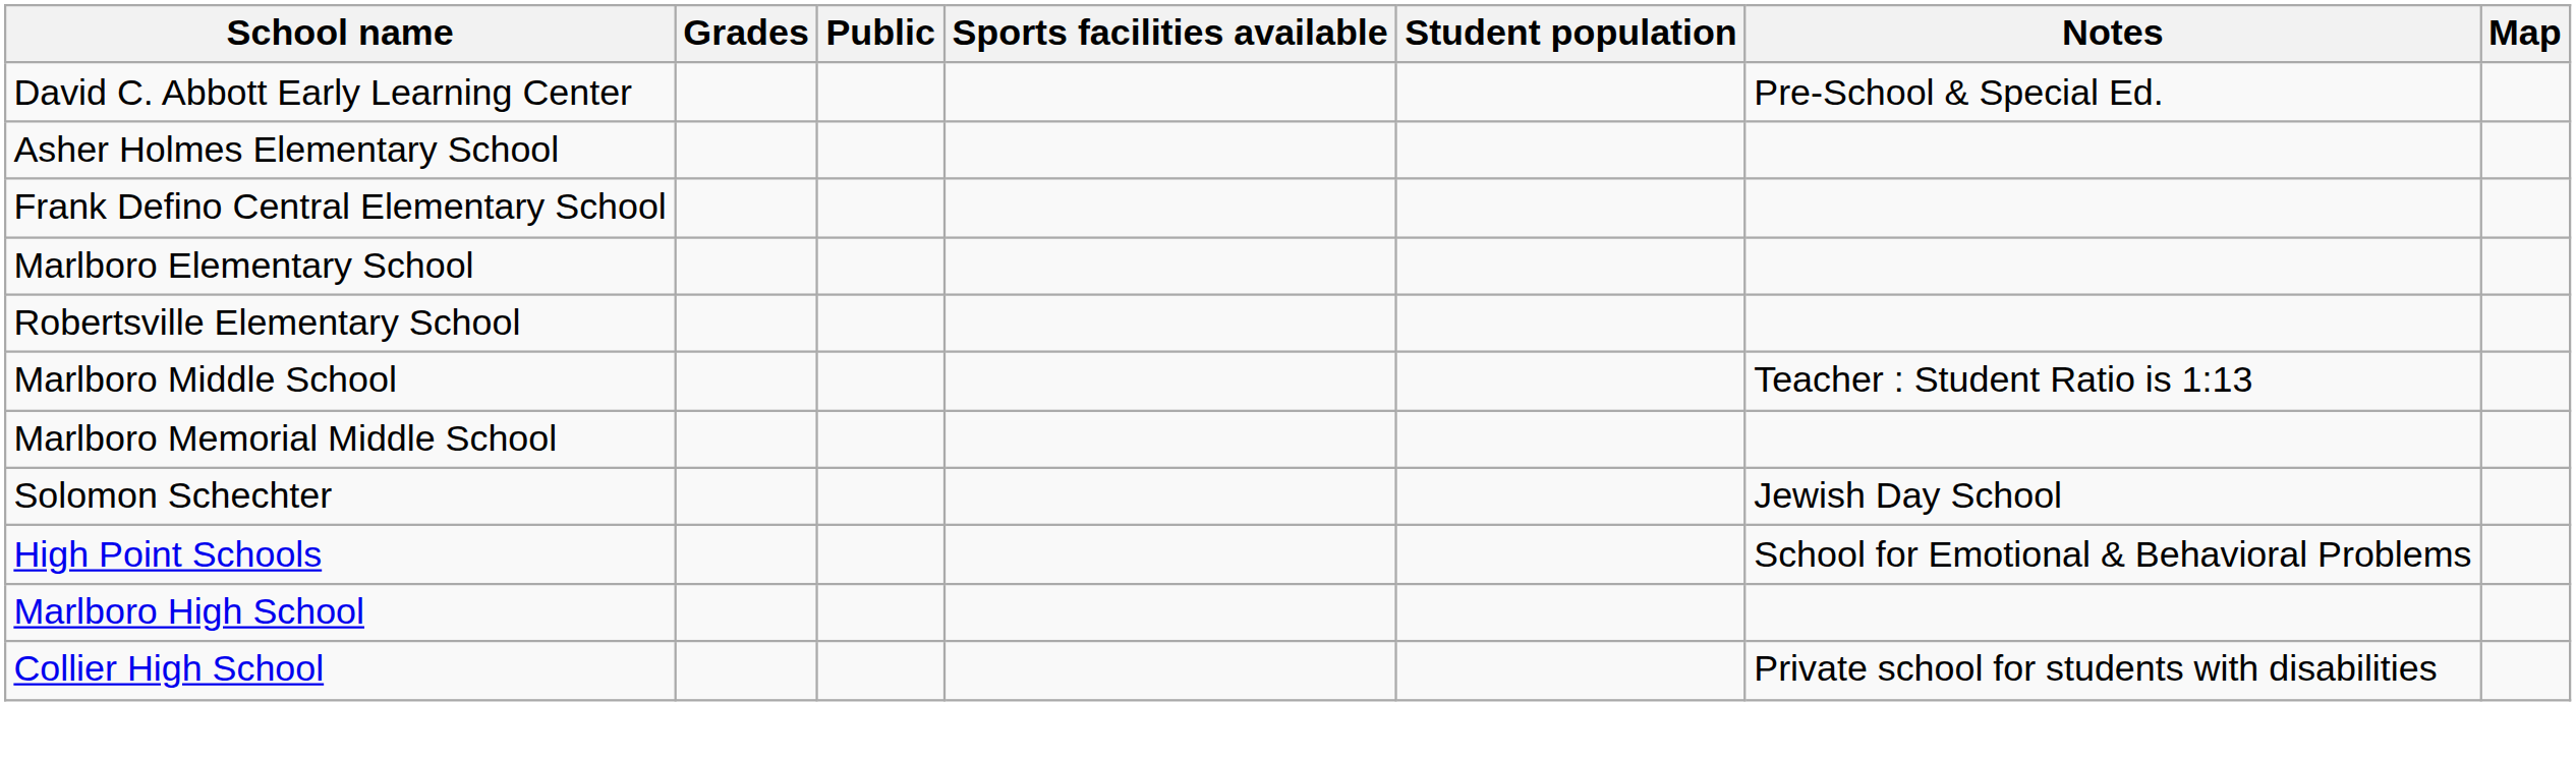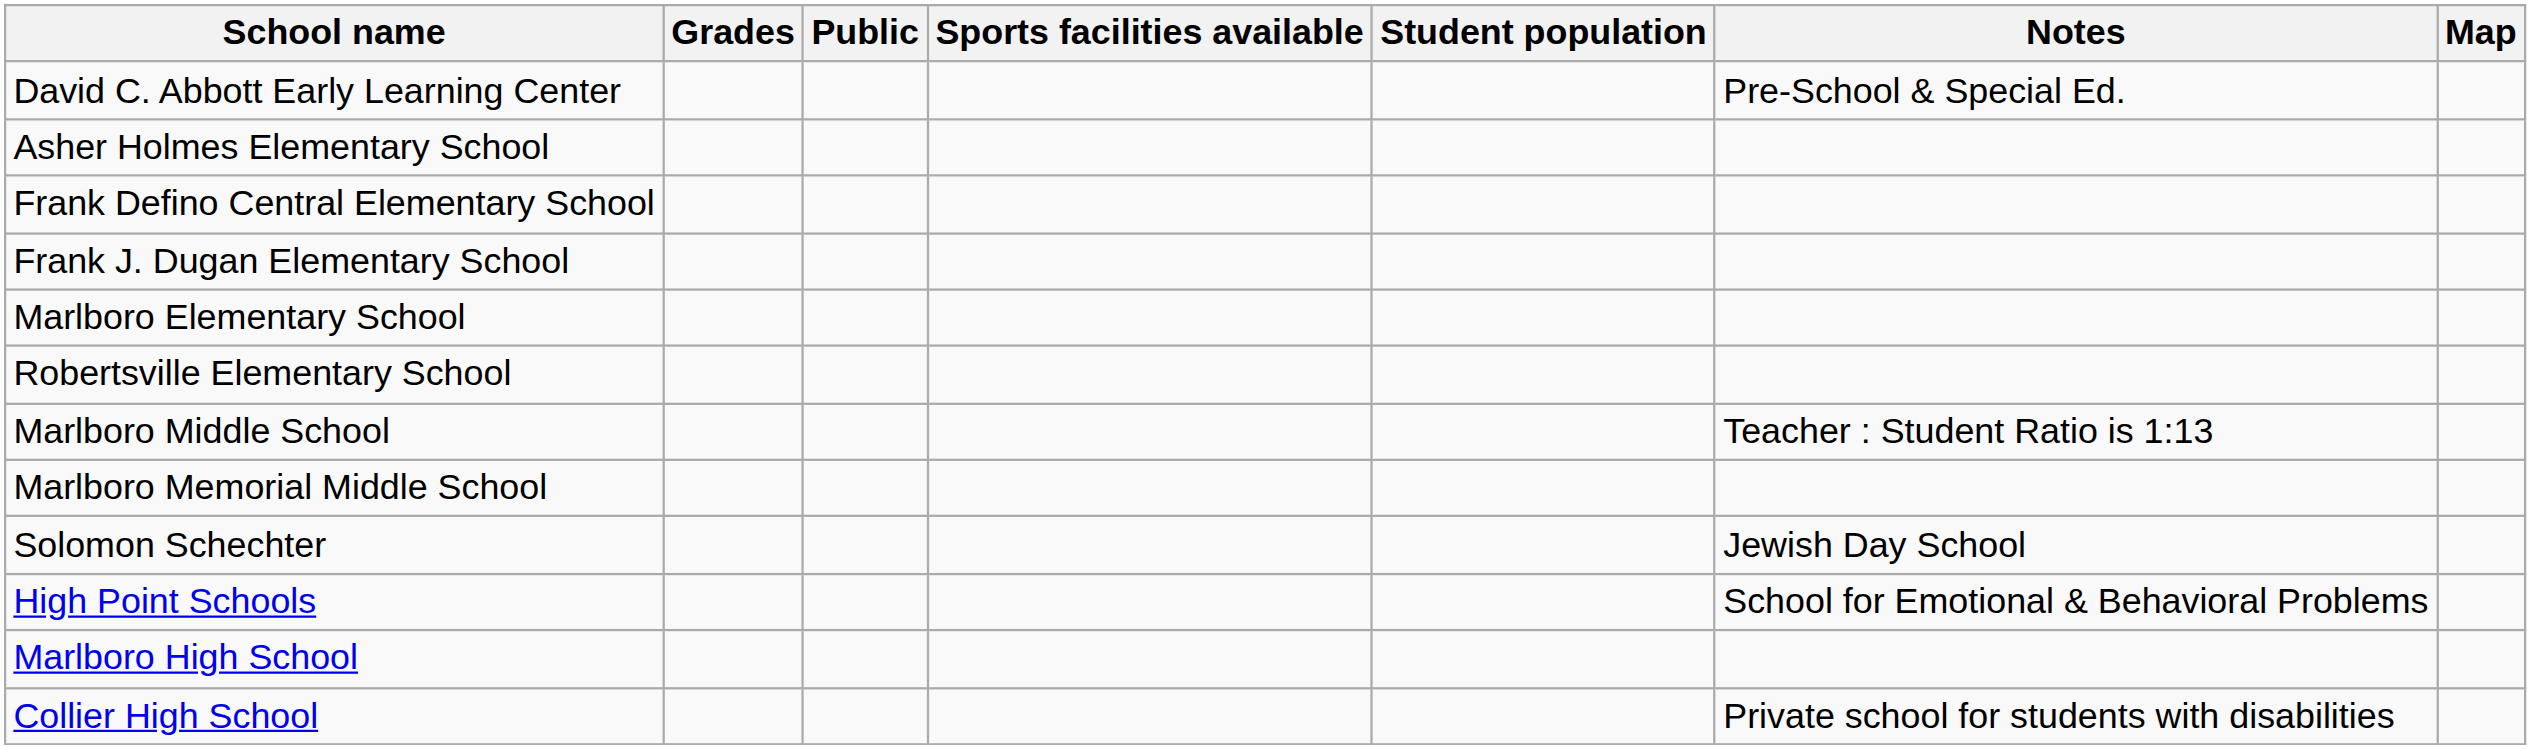 <table class="wikitable sortable">
 <tr>
 <th>School name</th>
 <th>Grades</th>
 <th>Public</th>
 <th>Sports facilities available</th>
 <th>Student population</th>
 <th>Notes</th>
 <th>Map</th>
 </tr>
 <tr>
 <td>David C. Abbott Early Learning Center</td>
 <td></td>
 <td></td>
 <td></td>
 <td></td>
 <td>Pre-School & Special Ed.</td>
 <td></td>
 </tr>
 <tr>
 <td>Asher Holmes Elementary School</td>
 <td></td>
 <td></td>
 <td></td>
 <td></td>
 <td></td>
 <td></td>
 </tr>
 <tr>
 <td>Frank Defino Central Elementary School</td>
+<td></td>
+<td></td>
+<td></td>
+<td></td>
+<td></td>
+<td></td>
+</tr>
+<tr>
+<td>Frank J. Dugan Elementary School</td>
 <td></td>
 <td></td>
 <td></td>
 <td></td>
 <td></td>
 <td></td>
 </tr>
 <tr>
 <td>Marlboro Elementary School</td>
 <td></td>
 <td></td>
 <td></td>
 <td></td>
 <td></td>
 <td></td>
 </tr>
 <tr>
 <td>Robertsville Elementary School</td>
 <td></td>
 <td></td>
 <td></td>
 <td></td>
 <td></td>
 <td></td>
 </tr>
 <tr>
 <td>Marlboro Middle School</td>
 <td></td>
 <td></td>
 <td></td>
 <td></td>
 <td>Teacher : Student Ratio is 1:13</td>
 <td></td>
 </tr>
 <tr>
 <td>Marlboro Memorial Middle School</td>
 <td></td>
 <td></td>
 <td></td>
 <td></td>
 <td></td>
 <td></td>
 </tr>
 <tr>
 <td>Solomon Schechter</td>
 <td></td>
 <td></td>
 <td></td>
 <td></td>
 <td>Jewish Day School</td>
 <td></td>
 </tr>
 <tr>
 <td><a href='#'>High Point Schools</a></td>
 <td></td>
 <td></td>
 <td></td>
 <td></td>
 <td>School for Emotional & Behavioral Problems</td>
 <td></td>
 </tr>
 <tr>
 <td><a href='#'>Marlboro High School</a></td>
 <td></td>
 <td></td>
 <td></td>
 <td></td>
 <td></td>
 <td></td>
 </tr>
 <tr>
 <td><a href='#'>Collier High School</a></td>
 <td></td>
 <td></td>
 <td></td>
 <td></td>
 <td>Private school for students with disabilities</td>
 <td></td>
 </tr>
 </table>
